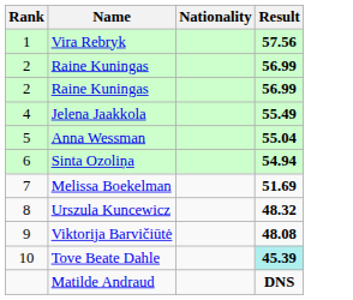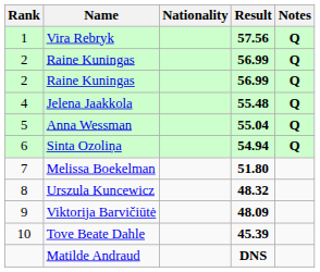 <table class="wikitable sortable" style="text-align:center">
 <tr>
 <th>Rank</th>
 <th>Name</th>
 <th>Nationality</th>
 <th>Result</th>
+<th>Notes</th>
 </tr>
 <tr bgcolor=ccffcc>
 <td>1</td>
 <td align=left><a href='#'>Vira Rebryk</a></td>
 <td align=left></td>
 <td><strong>57.56</strong></td>
+<td><strong>Q</strong></td>
 </tr>
 <tr bgcolor=ccffcc>
 <td>2</td>
 <td align=left><a href='#'>Raine Kuningas</a></td>
 <td align=left></td>
 <td><strong>56.99</strong></td>
+<td><strong>Q</strong></td>
 </tr>
 <tr bgcolor=ccffcc>
 <td>2</td>
 <td align=left><a href='#'>Raine Kuningas</a></td>
 <td align=left></td>
 <td><strong>56.99</strong></td>
+<td><strong>Q</strong></td>
 </tr>
 <tr bgcolor=ccffcc>
 <td>4</td>
 <td align=left><a href='#'>Jelena Jaakkola</a></td>
 <td align=left></td>
-<td><strong>55.49</strong></td>
+<td><strong>55.48</strong></td>
+<td><strong>Q</strong></td>
 </tr>
 <tr bgcolor=ccffcc>
 <td>5</td>
 <td align=left><a href='#'>Anna Wessman</a></td>
 <td align=left></td>
 <td><strong>55.04</strong></td>
+<td><strong>Q</strong></td>
 </tr>
 <tr bgcolor=ccffcc>
 <td>6</td>
 <td align=left><a href='#'>Sinta Ozoliņa</a></td>
 <td align=left></td>
 <td><strong>54.94</strong></td>
+<td><strong>Q</strong></td>
 </tr>
 <tr>
 <td>7</td>
 <td align=left><a href='#'>Melissa Boekelman</a></td>
 <td align=left></td>
-<td><strong>51.69</strong></td>
+<td><strong>51.80</strong></td>
+<td></td>
 </tr>
 <tr>
 <td>8</td>
 <td align=left><a href='#'>Urszula Kuncewicz</a></td>
 <td align=left></td>
 <td><strong>48.32</strong></td>
+<td></td>
 </tr>
 <tr>
 <td>9</td>
 <td align=left><a href='#'>Viktorija Barvičiūtė</a></td>
 <td align=left></td>
-<td><strong>48.08</strong></td>
+<td><strong>48.09</strong></td>
+<td></td>
 </tr>
 <tr>
 <td>10</td>
 <td align=left><a href='#'>Tove Beate Dahle</a></td>
 <td align=left></td>
-<td style="background: paleturquoise;"><strong>45.39</strong></td>
+<td><strong>45.39</strong></td>
+<td></td>
 </tr>
 <tr>
 <td></td>
 <td align=left><a href='#'>Matilde Andraud</a></td>
 <td align=left></td>
 <td><strong>DNS</strong></td>
+<td></td>
 </tr>
 </table>
